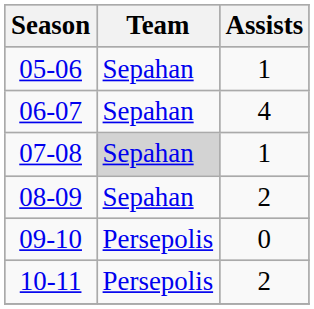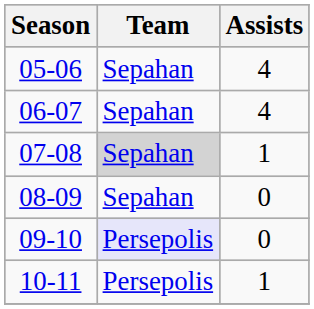 <table class="wikitable" style="text-align: center;">
 <tr>
 <th>Season</th>
 <th>Team</th>
 <th>Assists</th>
 </tr>
 <tr>
 <td><a href='#'>05-06</a></td>
 <td align="left"><a href='#'>Sepahan</a></td>
-<td>1</td>
+<td>4</td>
 </tr>
 <tr>
 <td><a href='#'>06-07</a></td>
 <td align="left"><a href='#'>Sepahan</a></td>
 <td>4</td>
 </tr>
 <tr>
 <td><a href='#'>07-08</a></td>
 <td align="left" style="background: lightgrey;"><a href='#'>Sepahan</a></td>
 <td>1</td>
 </tr>
 <tr>
 <td><a href='#'>08-09</a></td>
 <td align="left"><a href='#'>Sepahan</a></td>
-<td>2</td>
+<td>0</td>
 </tr>
 <tr>
 <td><a href='#'>09-10</a></td>
-<td align="left"><a href='#'>Persepolis</a></td>
+<td align="left" style="background: lavender;"><a href='#'>Persepolis</a></td>
 <td>0</td>
 </tr>
 <tr>
 <td><a href='#'>10-11</a></td>
 <td align="left"><a href='#'>Persepolis</a></td>
-<td>2</td>
+<td>1</td>
 </tr>
 <tr>
 </tr>
 </table>
